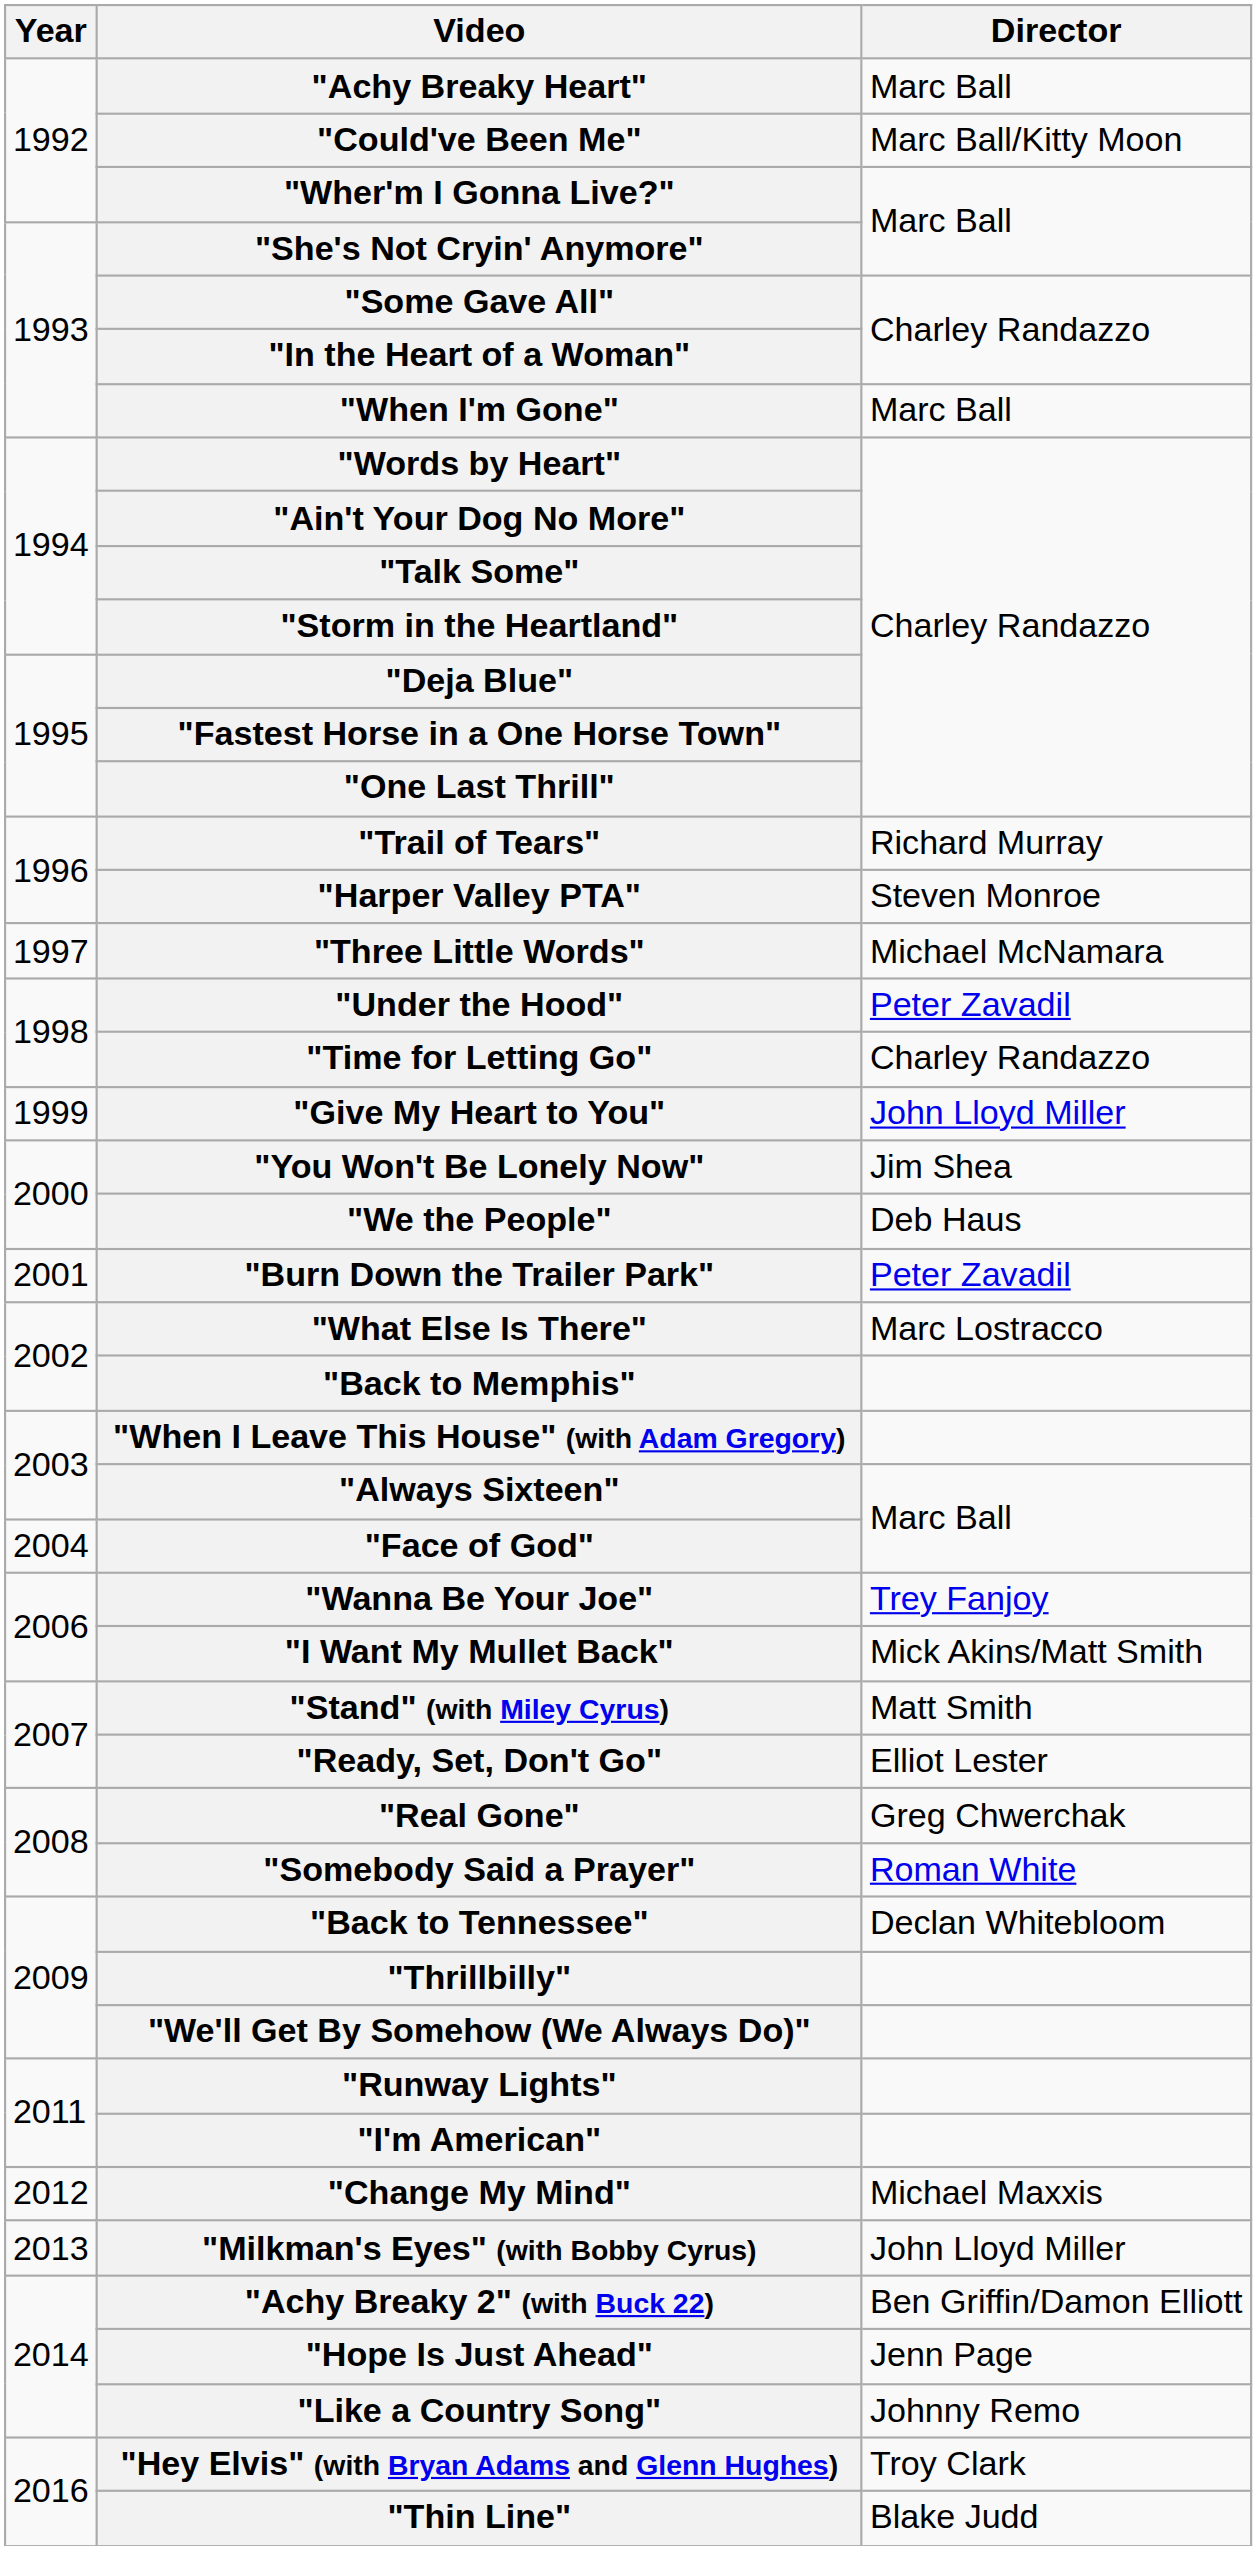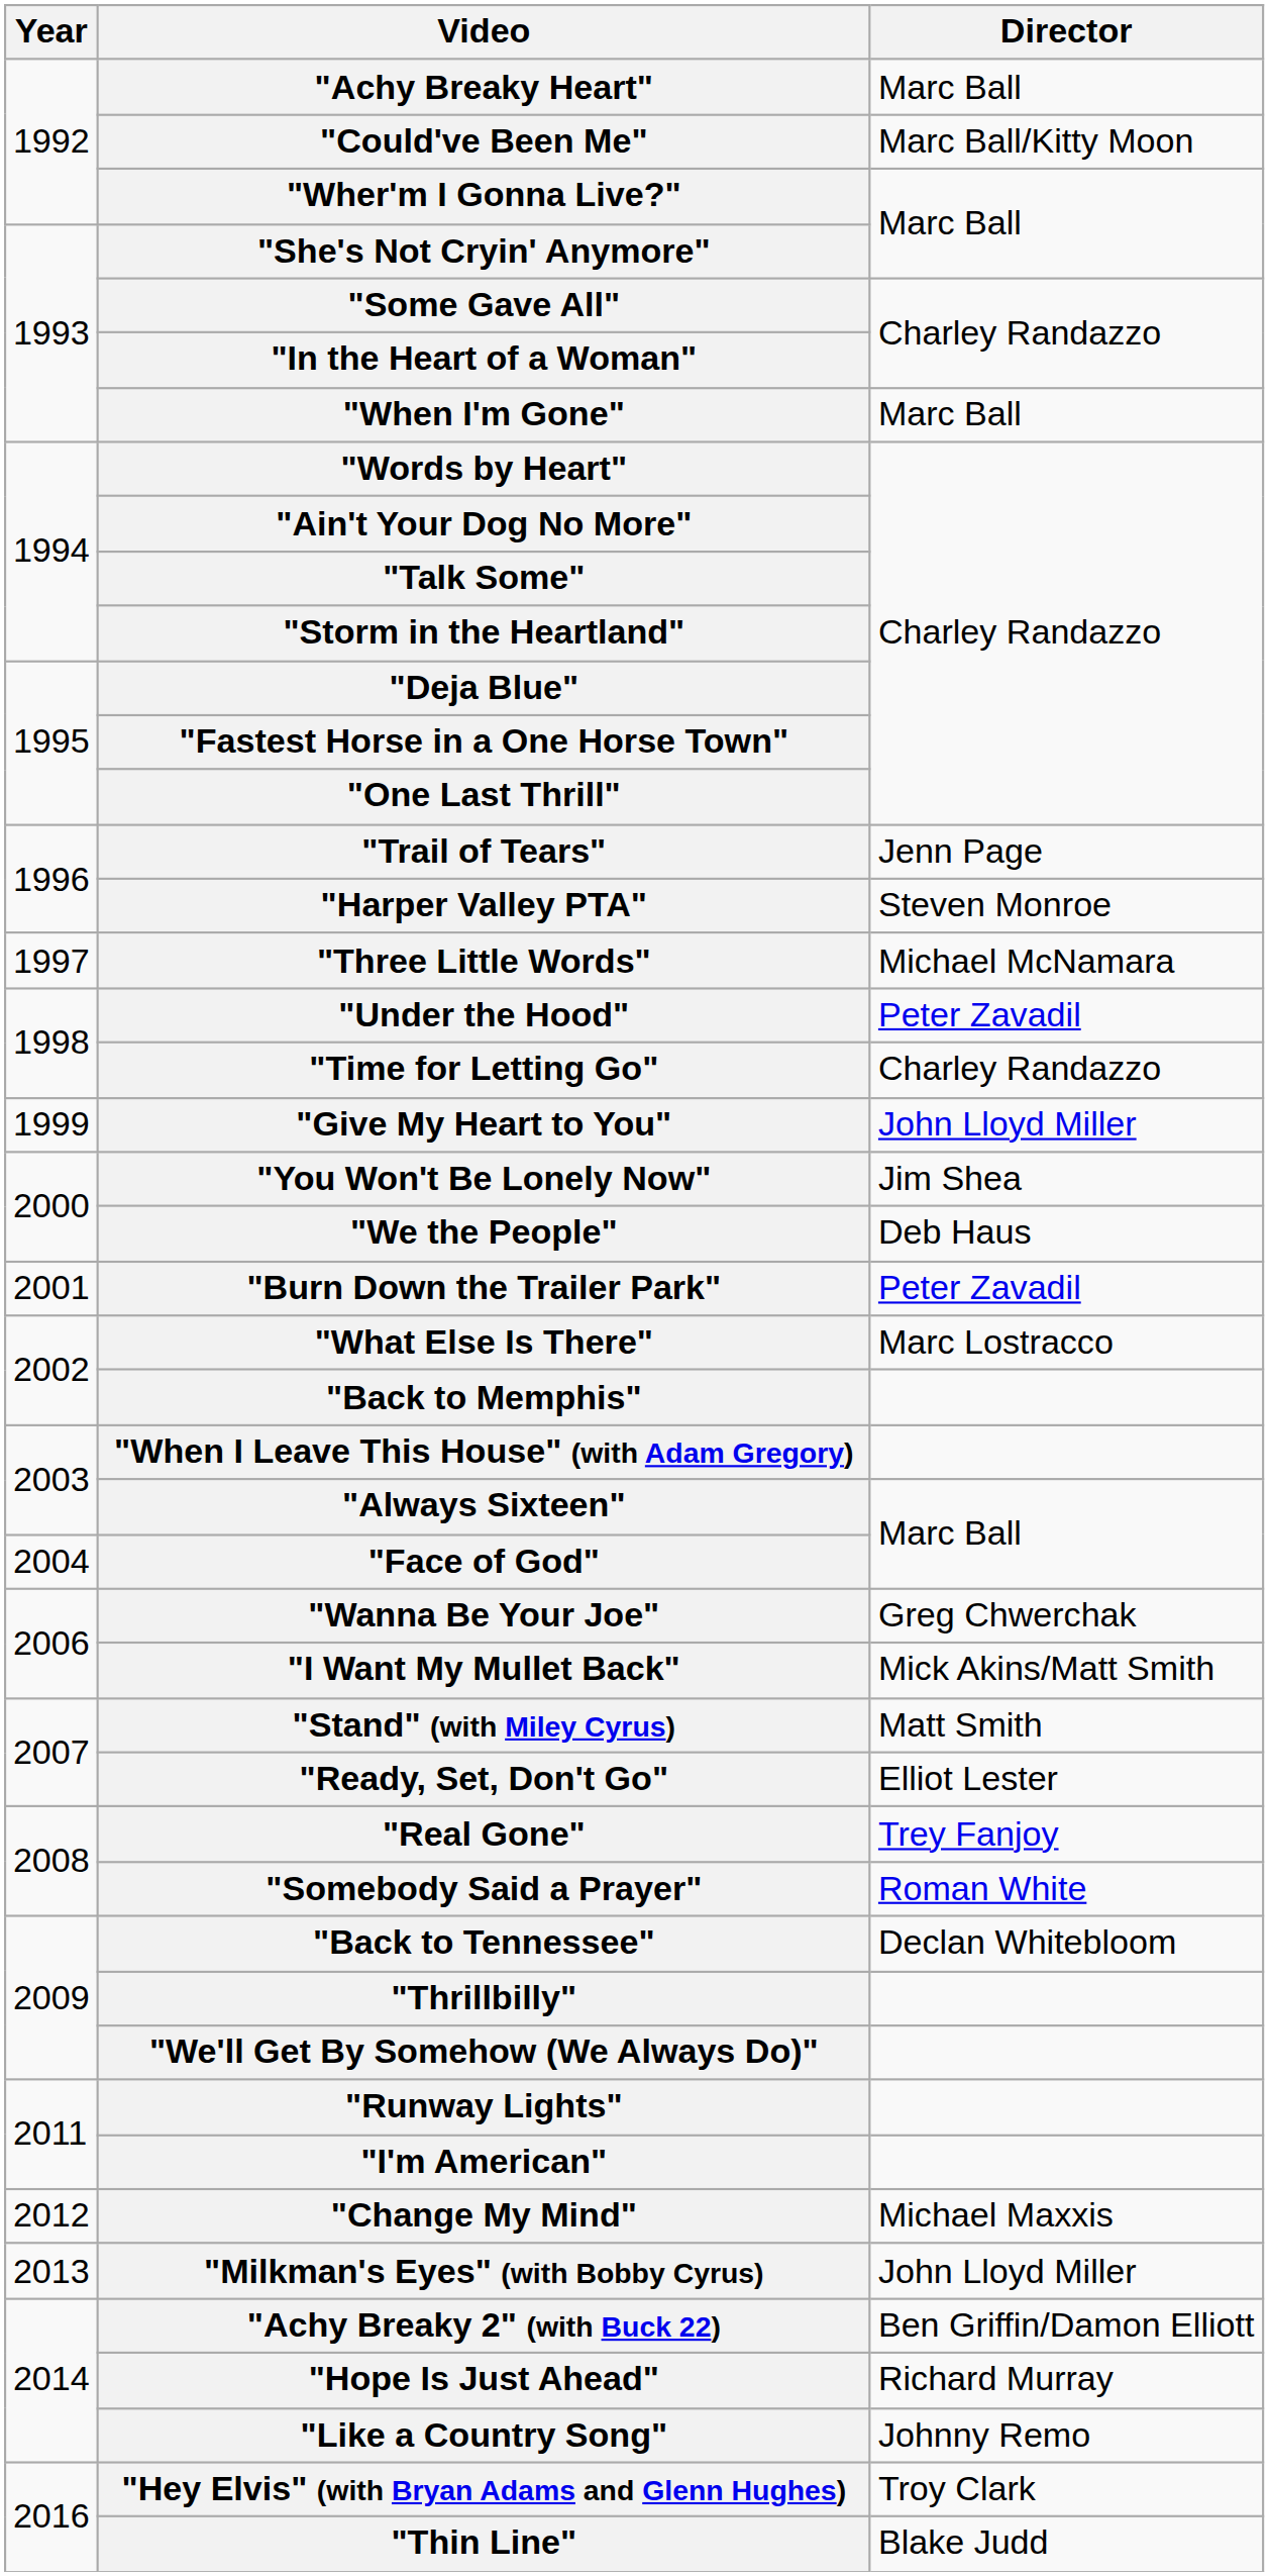 <table class="wikitable plainrowheaders">
 <tr>
 <th>Year</th>
 <th style="width:22em;">Video</th>
 <th>Director</th>
 </tr>
 <tr>
 <td rowspan="3">1992</td>
 <th scope="row">"Achy Breaky Heart"</th>
 <td>Marc Ball</td>
 </tr>
 <tr>
 <th scope="row">"Could've Been Me"</th>
 <td>Marc Ball/Kitty Moon</td>
 </tr>
 <tr>
 <th scope="row">"Wher'm I Gonna Live?"</th>
 <td rowspan="2">Marc Ball</td>
 </tr>
 <tr>
 <td rowspan="4">1993</td>
 <th scope="row">"She's Not Cryin' Anymore"</th>
 </tr>
 <tr>
 <th scope="row">"Some Gave All"</th>
 <td rowspan="2">Charley Randazzo</td>
 </tr>
 <tr>
 <th scope="row">"In the Heart of a Woman"</th>
 </tr>
 <tr>
 <th scope="row">"When I'm Gone"</th>
 <td>Marc Ball</td>
 </tr>
 <tr>
 <td rowspan="4">1994</td>
 <th scope="row">"Words by Heart"</th>
 <td rowspan="7">Charley Randazzo</td>
 </tr>
 <tr>
 <th scope="row">"Ain't Your Dog No More"</th>
 </tr>
 <tr>
 <th scope="row">"Talk Some"</th>
 </tr>
 <tr>
 <th scope="row">"Storm in the Heartland"</th>
 </tr>
 <tr>
 <td rowspan="3">1995</td>
 <th scope="row">"Deja Blue"</th>
 </tr>
 <tr>
 <th scope="row">"Fastest Horse in a One Horse Town"</th>
 </tr>
 <tr>
 <th scope="row">"One Last Thrill"</th>
 </tr>
 <tr>
 <td rowspan="2">1996</td>
 <th scope="row">"Trail of Tears"</th>
-<td>Richard Murray</td>
+<td>Jenn Page</td>
 </tr>
 <tr>
 <th scope="row">"Harper Valley PTA"</th>
 <td>Steven Monroe</td>
 </tr>
 <tr>
 <td>1997</td>
 <th scope="row">"Three Little Words"</th>
 <td>Michael McNamara</td>
 </tr>
 <tr>
 <td rowspan="2">1998</td>
 <th scope="row">"Under the Hood"</th>
 <td><a href='#'>Peter Zavadil</a></td>
 </tr>
 <tr>
 <th scope="row">"Time for Letting Go"</th>
 <td>Charley Randazzo</td>
 </tr>
 <tr>
 <td>1999</td>
 <th scope="row">"Give My Heart to You"</th>
 <td><a href='#'>John Lloyd Miller</a></td>
 </tr>
 <tr>
 <td rowspan="2">2000</td>
 <th scope="row">"You Won't Be Lonely Now"</th>
 <td>Jim Shea</td>
 </tr>
 <tr>
 <th scope="row">"We the People"</th>
 <td>Deb Haus</td>
 </tr>
 <tr>
 <td>2001</td>
 <th scope="row">"Burn Down the Trailer Park"</th>
 <td><a href='#'>Peter Zavadil</a></td>
 </tr>
 <tr>
 <td rowspan="2">2002</td>
 <th scope="row">"What Else Is There"</th>
 <td>Marc Lostracco</td>
 </tr>
 <tr>
 <th scope="row">"Back to Memphis"</th>
 <td></td>
 </tr>
 <tr>
 <td rowspan="2">2003</td>
 <th scope="row">"When I Leave This House" <small>(with <a href='#'>Adam Gregory</a>)</small></th>
 <td></td>
 </tr>
 <tr>
 <th scope="row">"Always Sixteen"</th>
 <td rowspan="2">Marc Ball</td>
 </tr>
 <tr>
 <td>2004</td>
 <th scope="row">"Face of God"</th>
 </tr>
 <tr>
 <td rowspan="2">2006</td>
 <th scope="row">"Wanna Be Your Joe"</th>
-<td><a href='#'>Trey Fanjoy</a></td>
+<td>Greg Chwerchak</td>
 </tr>
 <tr>
 <th scope="row">"I Want My Mullet Back"</th>
 <td>Mick Akins/Matt Smith</td>
 </tr>
 <tr>
 <td rowspan="2">2007</td>
 <th scope="row">"Stand" <small>(with <a href='#'>Miley Cyrus</a>)</small></th>
 <td>Matt Smith</td>
 </tr>
 <tr>
 <th scope="row">"Ready, Set, Don't Go"</th>
 <td>Elliot Lester</td>
 </tr>
 <tr>
 <td rowspan="2">2008</td>
 <th scope="row">"Real Gone"</th>
-<td>Greg Chwerchak</td>
+<td><a href='#'>Trey Fanjoy</a></td>
 </tr>
 <tr>
 <th scope="row">"Somebody Said a Prayer"</th>
 <td><a href='#'>Roman White</a></td>
 </tr>
 <tr>
 <td rowspan="3">2009</td>
 <th scope="row">"Back to Tennessee"</th>
 <td>Declan Whitebloom</td>
 </tr>
 <tr>
 <th scope="row">"Thrillbilly"</th>
 <td></td>
 </tr>
 <tr>
 <th scope="row">"We'll Get By Somehow (We Always Do)"</th>
 <td></td>
 </tr>
 <tr>
 <td rowspan="2">2011</td>
 <th scope="row">"Runway Lights"</th>
 <td></td>
 </tr>
 <tr>
 <th scope="row">"I'm American"</th>
 <td></td>
 </tr>
 <tr>
 <td>2012</td>
 <th scope="row">"Change My Mind"</th>
 <td>Michael Maxxis</td>
 </tr>
 <tr>
 <td>2013</td>
 <th scope="row">"Milkman's Eyes" <small>(with Bobby Cyrus)</small></th>
 <td>John Lloyd Miller</td>
 </tr>
 <tr>
 <td rowspan="3">2014</td>
 <th scope="row">"Achy Breaky 2" <small>(with <a href='#'>Buck 22</a>)</small></th>
 <td>Ben Griffin/Damon Elliott</td>
 </tr>
 <tr>
 <th scope="row">"Hope Is Just Ahead"</th>
-<td>Jenn Page</td>
+<td>Richard Murray</td>
 </tr>
 <tr>
 <th scope="row">"Like a Country Song"</th>
 <td>Johnny Remo</td>
 </tr>
 <tr>
 <td rowspan="2">2016</td>
 <th scope="row">"Hey Elvis" <small>(with <a href='#'>Bryan Adams</a> and <a href='#'>Glenn Hughes</a>)</small></th>
 <td>Troy Clark</td>
 </tr>
 <tr>
 <th scope="row">"Thin Line"</th>
 <td>Blake Judd</td>
 </tr>
 </table>
